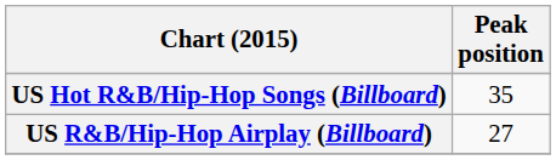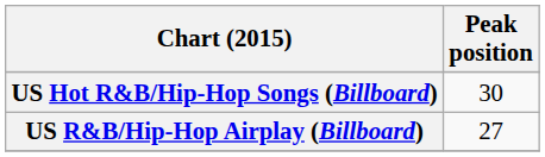 <table class="wikitable plainrowheaders sortable">
 <tr>
 <th>Chart (2015)</th>
 <th>Peak<br>position</th>
 </tr>
 <tr>
 </tr>
 <tr>
 <th scope="row">US <a href='#'>Hot R&B/Hip-Hop Songs</a> (<em><a href='#'>Billboard</a></em>)</th>
-<td align="center">35</td>
+<td align="center">30</td>
 </tr>
 <tr>
 <th scope="row">US <a href='#'>R&B/Hip-Hop Airplay</a> (<em><a href='#'>Billboard</a></em>)</th>
 <td align="center">27</td>
 </tr>
 <tr>
 </tr>
 </table>
